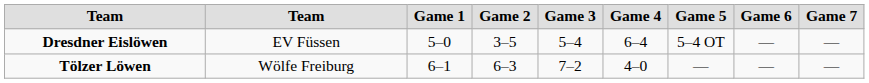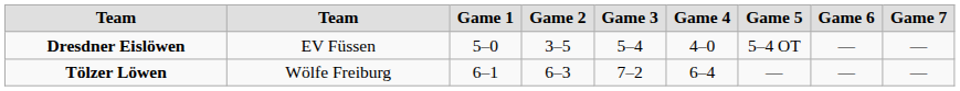 <table class="wikitable">
 <tr style="text-align:center; background:#dfdfdf;">
 <td style="width:200px; "><strong>Team</strong></td>
 <td style="width:200px; "><strong>Team</strong></td>
 <td style="width:60px; "><strong>Game 1</strong></td>
 <td style="width:60px; "><strong>Game 2</strong></td>
 <td style="width:60px; "><strong>Game 3</strong></td>
 <td style="width:60px; "><strong>Game 4</strong></td>
 <td style="width:60px; "><strong>Game 5</strong></td>
 <td style="width:60px; "><strong>Game 6</strong></td>
 <td style="width:60px; "><strong>Game 7</strong></td>
 </tr>
 <tr style="text-align:center;">
 <td><strong>Dresdner Eislöwen</strong></td>
 <td>EV Füssen</td>
 <td>5–0</td>
 <td>3–5</td>
 <td>5–4</td>
-<td>6–4</td>
+<td>4–0</td>
 <td>5–4 OT</td>
 <td>—</td>
 <td>—</td>
 </tr>
 <tr style="text-align:center;">
 <td><strong>Tölzer Löwen</strong></td>
 <td>Wölfe Freiburg</td>
 <td>6–1</td>
 <td>6–3</td>
 <td>7–2</td>
-<td>4–0</td>
+<td>6–4</td>
 <td>—</td>
 <td>—</td>
 <td>—</td>
 </tr>
 </table>
